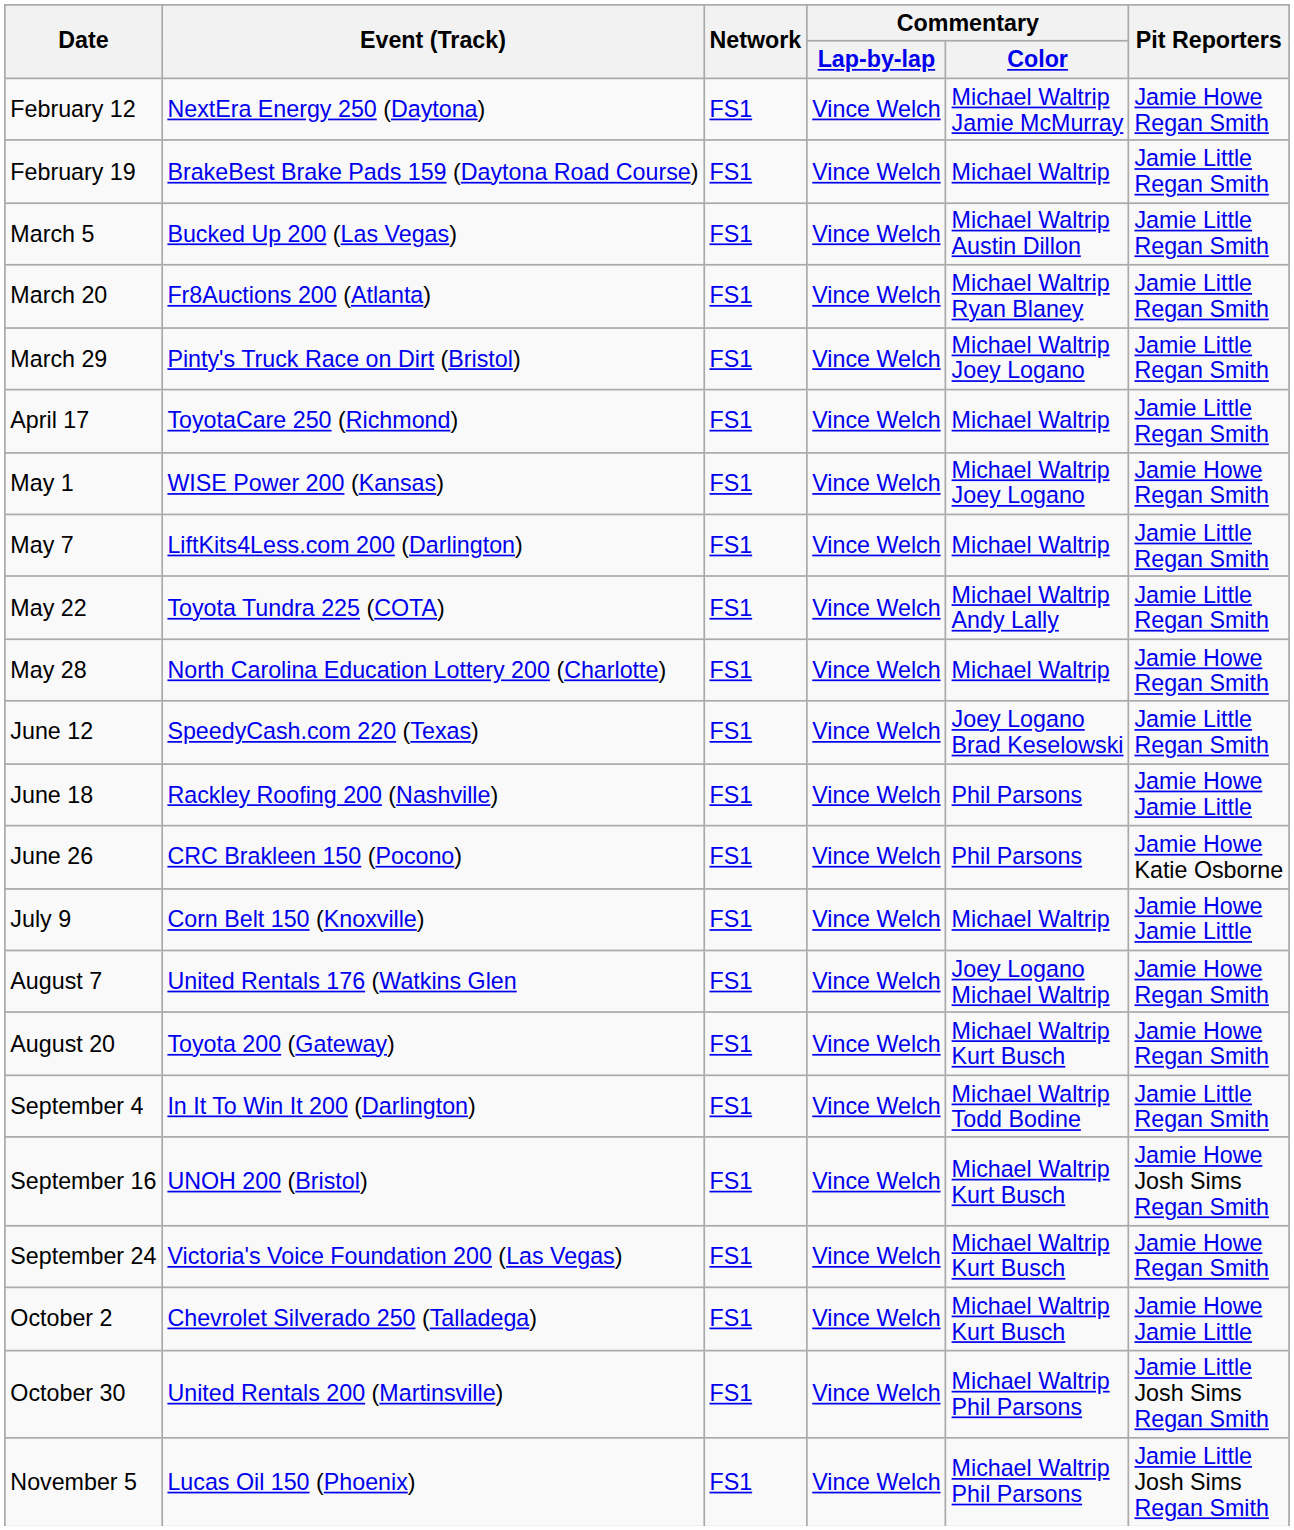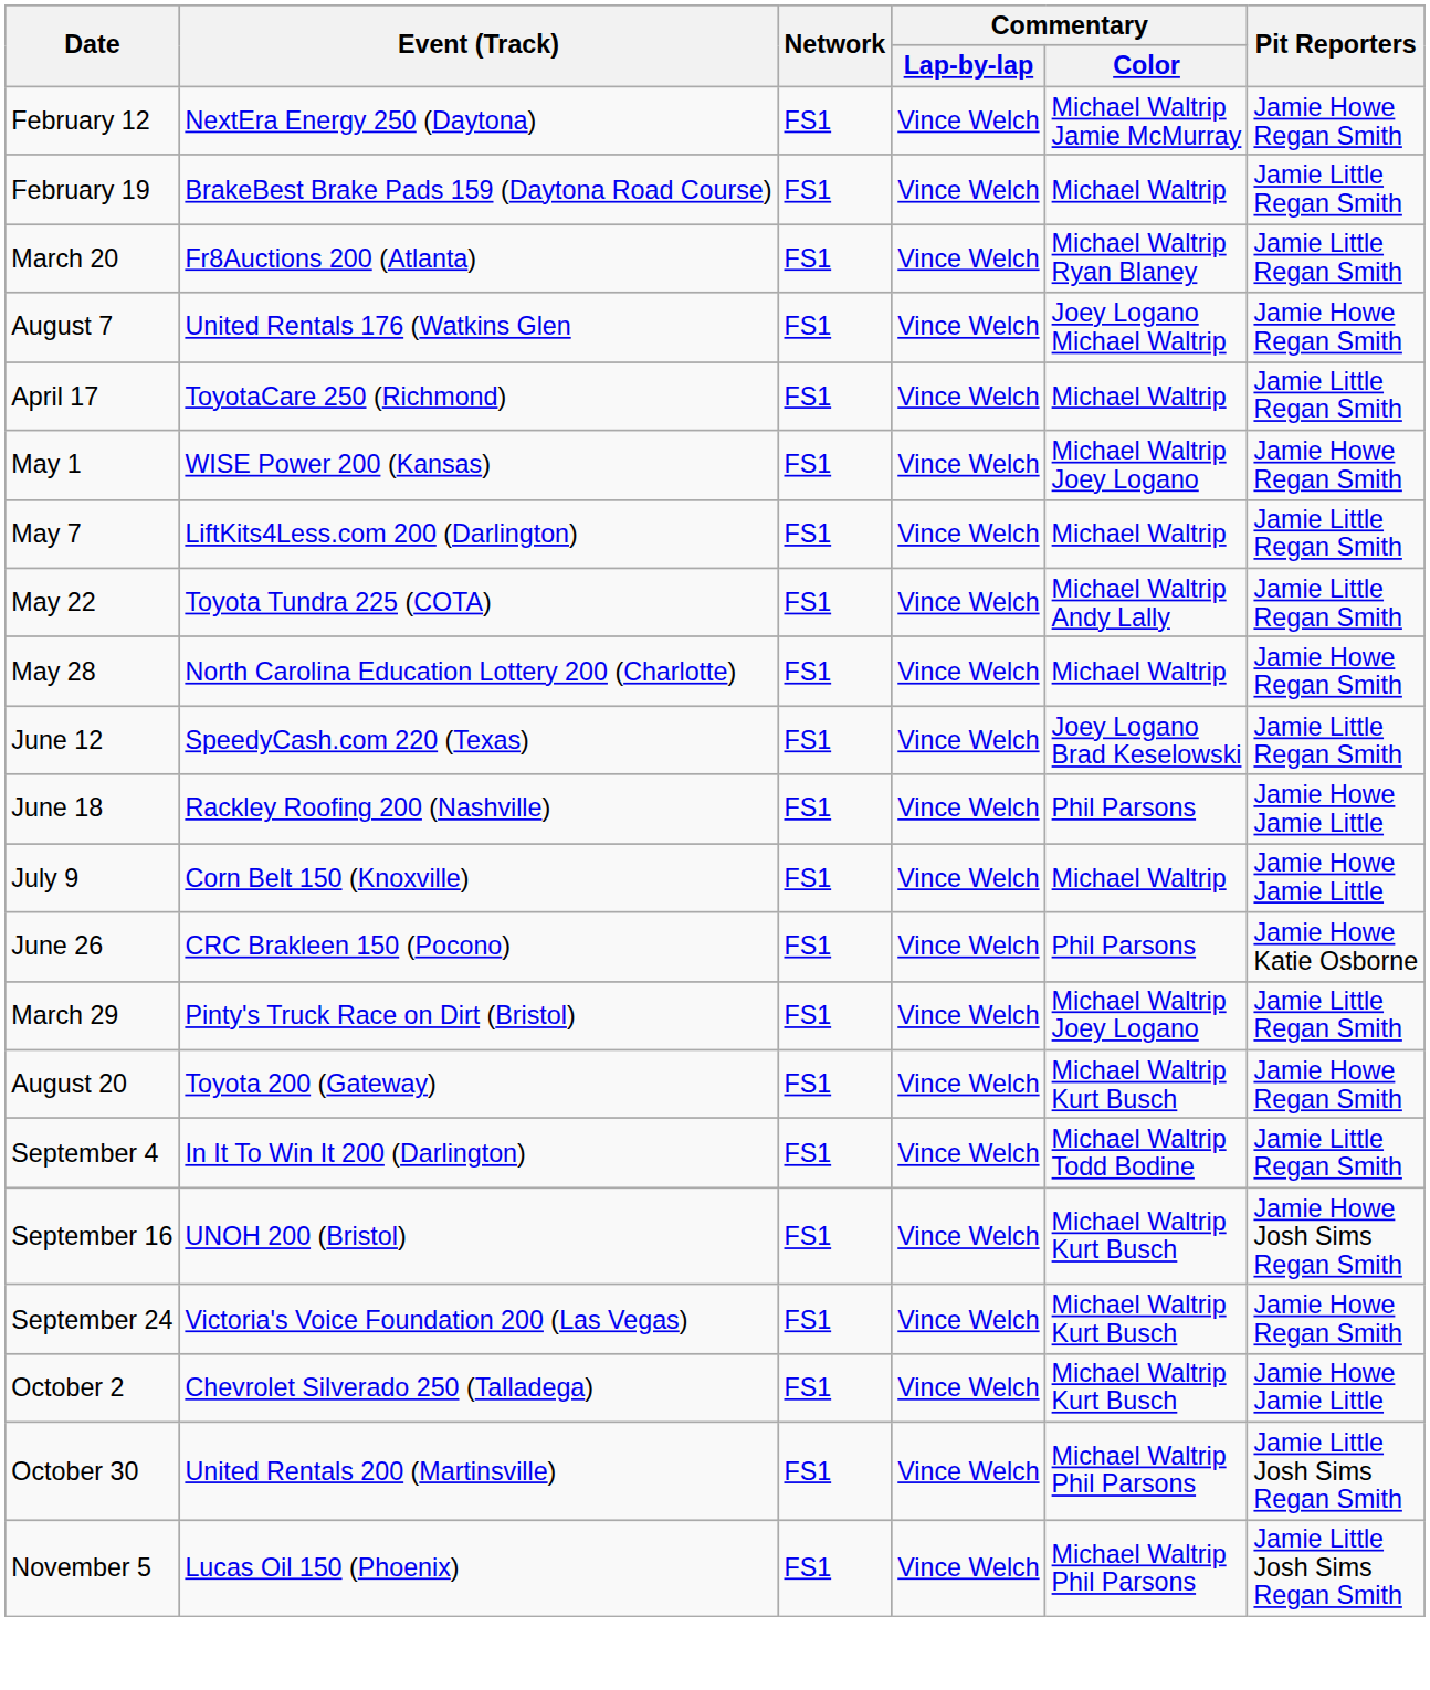 <table class="wikitable" style="font-size: 85%;">
 <tr>
 <th rowspan=2>Date</th>
 <th rowspan=2>Event (Track)</th>
 <th rowspan=2>Network</th>
 <th colspan=2>Commentary</th>
 <th rowspan=2>Pit Reporters</th>
 </tr>
 <tr>
 <th><a href='#'>Lap-by-lap</a></th>
 <th><a href='#'>Color</a></th>
 </tr>
 <tr>
 <td>February 12</td>
 <td><a href='#'>NextEra Energy 250</a> (<a href='#'>Daytona</a>)</td>
 <td><a href='#'>FS1</a></td>
 <td><a href='#'>Vince Welch</a></td>
 <td><a href='#'>Michael Waltrip</a><br><a href='#'>Jamie McMurray</a></td>
 <td><a href='#'>Jamie Howe</a><br><a href='#'>Regan Smith</a></td>
 </tr>
 <tr>
 <td>February 19</td>
 <td><a href='#'>BrakeBest Brake Pads 159</a> (<a href='#'>Daytona Road Course</a>)</td>
 <td><a href='#'>FS1</a></td>
 <td><a href='#'>Vince Welch</a></td>
 <td><a href='#'>Michael Waltrip</a></td>
 <td><a href='#'>Jamie Little</a><br><a href='#'>Regan Smith</a></td>
 </tr>
 <tr>
-<td>March 5</td>
-<td><a href='#'>Bucked Up 200</a> (<a href='#'>Las Vegas</a>)</td>
-<td><a href='#'>FS1</a></td>
-<td><a href='#'>Vince Welch</a></td>
-<td><a href='#'>Michael Waltrip</a><br><a href='#'>Austin Dillon</a></td>
-<td><a href='#'>Jamie Little</a><br><a href='#'>Regan Smith</a></td>
-</tr>
-<tr>
 <td>March 20</td>
 <td><a href='#'>Fr8Auctions 200</a> (<a href='#'>Atlanta</a>)</td>
 <td><a href='#'>FS1</a></td>
 <td><a href='#'>Vince Welch</a></td>
 <td><a href='#'>Michael Waltrip</a><br><a href='#'>Ryan Blaney</a></td>
 <td><a href='#'>Jamie Little</a><br><a href='#'>Regan Smith</a></td>
 </tr>
 <tr>
-<td>March 29</td>
-<td><a href='#'>Pinty's Truck Race on Dirt</a> (<a href='#'>Bristol</a>)</td>
+<td>August 7</td>
+<td><a href='#'>United Rentals 176</a> (<a href='#'>Watkins Glen</a></td>
 <td><a href='#'>FS1</a></td>
 <td><a href='#'>Vince Welch</a></td>
-<td><a href='#'>Michael Waltrip</a><br><a href='#'>Joey Logano</a></td>
-<td><a href='#'>Jamie Little</a><br><a href='#'>Regan Smith</a></td>
+<td><a href='#'>Joey Logano</a><br><a href='#'>Michael Waltrip</a></td>
+<td><a href='#'>Jamie Howe</a><br><a href='#'>Regan Smith</a></td>
 </tr>
 <tr>
 <td>April 17</td>
 <td><a href='#'>ToyotaCare 250</a> (<a href='#'>Richmond</a>)</td>
 <td><a href='#'>FS1</a></td>
 <td><a href='#'>Vince Welch</a></td>
 <td><a href='#'>Michael Waltrip</a></td>
 <td><a href='#'>Jamie Little</a><br><a href='#'>Regan Smith</a></td>
 </tr>
 <tr>
 <td>May 1</td>
 <td><a href='#'>WISE Power 200</a> (<a href='#'>Kansas</a>)</td>
 <td><a href='#'>FS1</a></td>
 <td><a href='#'>Vince Welch</a></td>
 <td><a href='#'>Michael Waltrip</a><br><a href='#'>Joey Logano</a></td>
 <td><a href='#'>Jamie Howe</a><br><a href='#'>Regan Smith</a></td>
 </tr>
 <tr>
 <td>May 7</td>
 <td><a href='#'>LiftKits4Less.com 200</a> (<a href='#'>Darlington</a>)</td>
 <td><a href='#'>FS1</a></td>
 <td><a href='#'>Vince Welch</a></td>
 <td><a href='#'>Michael Waltrip</a></td>
 <td><a href='#'>Jamie Little</a><br><a href='#'>Regan Smith</a></td>
 </tr>
 <tr>
 <td>May 22</td>
 <td><a href='#'>Toyota Tundra 225</a> (<a href='#'>COTA</a>)</td>
 <td><a href='#'>FS1</a></td>
 <td><a href='#'>Vince Welch</a></td>
 <td><a href='#'>Michael Waltrip</a><br><a href='#'>Andy Lally</a></td>
 <td><a href='#'>Jamie Little</a><br><a href='#'>Regan Smith</a></td>
 </tr>
 <tr>
 <td>May 28</td>
 <td><a href='#'>North Carolina Education Lottery 200</a> (<a href='#'>Charlotte</a>)</td>
 <td><a href='#'>FS1</a></td>
 <td><a href='#'>Vince Welch</a></td>
 <td><a href='#'>Michael Waltrip</a></td>
 <td><a href='#'>Jamie Howe</a><br><a href='#'>Regan Smith</a></td>
 </tr>
 <tr>
 <td>June 12</td>
 <td><a href='#'>SpeedyCash.com 220</a> (<a href='#'>Texas</a>)</td>
 <td><a href='#'>FS1</a></td>
 <td><a href='#'>Vince Welch</a></td>
 <td><a href='#'>Joey Logano</a><br><a href='#'>Brad Keselowski</a></td>
 <td><a href='#'>Jamie Little</a><br><a href='#'>Regan Smith</a></td>
 </tr>
 <tr>
 <td>June 18</td>
 <td><a href='#'>Rackley Roofing 200</a> (<a href='#'>Nashville</a>)</td>
 <td><a href='#'>FS1</a></td>
 <td><a href='#'>Vince Welch</a></td>
 <td><a href='#'>Phil Parsons</a></td>
 <td><a href='#'>Jamie Howe</a><br><a href='#'>Jamie Little</a></td>
 </tr>
 <tr>
+<td>July 9</td>
+<td><a href='#'>Corn Belt 150</a> (<a href='#'>Knoxville</a>)</td>
+<td><a href='#'>FS1</a></td>
+<td><a href='#'>Vince Welch</a></td>
+<td><a href='#'>Michael Waltrip</a></td>
+<td><a href='#'>Jamie Howe</a><br><a href='#'>Jamie Little</a></td>
+</tr>
+<tr>
 <td>June 26</td>
 <td><a href='#'>CRC Brakleen 150</a> (<a href='#'>Pocono</a>)</td>
 <td><a href='#'>FS1</a></td>
 <td><a href='#'>Vince Welch</a></td>
 <td><a href='#'>Phil Parsons</a></td>
 <td><a href='#'>Jamie Howe</a><br>Katie Osborne</td>
 </tr>
 <tr>
-<td>July 9</td>
-<td><a href='#'>Corn Belt 150</a> (<a href='#'>Knoxville</a>)</td>
+<td>March 29</td>
+<td><a href='#'>Pinty's Truck Race on Dirt</a> (<a href='#'>Bristol</a>)</td>
 <td><a href='#'>FS1</a></td>
 <td><a href='#'>Vince Welch</a></td>
-<td><a href='#'>Michael Waltrip</a></td>
-<td><a href='#'>Jamie Howe</a><br><a href='#'>Jamie Little</a></td>
-</tr>
-<tr>
-<td>August 7</td>
-<td><a href='#'>United Rentals 176</a> (<a href='#'>Watkins Glen</a></td>
-<td><a href='#'>FS1</a></td>
-<td><a href='#'>Vince Welch</a></td>
-<td><a href='#'>Joey Logano</a><br><a href='#'>Michael Waltrip</a></td>
-<td><a href='#'>Jamie Howe</a><br><a href='#'>Regan Smith</a></td>
+<td><a href='#'>Michael Waltrip</a><br><a href='#'>Joey Logano</a></td>
+<td><a href='#'>Jamie Little</a><br><a href='#'>Regan Smith</a></td>
 </tr>
 <tr>
 <td>August 20</td>
 <td><a href='#'>Toyota 200</a> (<a href='#'>Gateway</a>)</td>
 <td><a href='#'>FS1</a></td>
 <td><a href='#'>Vince Welch</a></td>
 <td><a href='#'>Michael Waltrip</a><br><a href='#'>Kurt Busch</a></td>
 <td><a href='#'>Jamie Howe</a><br><a href='#'>Regan Smith</a></td>
 </tr>
 <tr>
 <td>September 4</td>
 <td><a href='#'>In It To Win It 200</a> (<a href='#'>Darlington</a>)</td>
 <td><a href='#'>FS1</a></td>
 <td><a href='#'>Vince Welch</a></td>
 <td><a href='#'>Michael Waltrip</a><br><a href='#'>Todd Bodine</a></td>
 <td><a href='#'>Jamie Little</a><br><a href='#'>Regan Smith</a></td>
 </tr>
 <tr>
 <td>September 16</td>
 <td><a href='#'>UNOH 200</a> (<a href='#'>Bristol</a>)</td>
 <td><a href='#'>FS1</a></td>
 <td><a href='#'>Vince Welch</a></td>
 <td><a href='#'>Michael Waltrip</a><br><a href='#'>Kurt Busch</a></td>
 <td><a href='#'>Jamie Howe</a><br>Josh Sims<br><a href='#'>Regan Smith</a></td>
 </tr>
 <tr>
 <td>September 24</td>
 <td><a href='#'>Victoria's Voice Foundation 200</a> (<a href='#'>Las Vegas</a>)</td>
 <td><a href='#'>FS1</a></td>
 <td><a href='#'>Vince Welch</a></td>
 <td><a href='#'>Michael Waltrip</a><br><a href='#'>Kurt Busch</a></td>
 <td><a href='#'>Jamie Howe</a><br><a href='#'>Regan Smith</a></td>
 </tr>
 <tr>
 <td>October 2</td>
 <td><a href='#'>Chevrolet Silverado 250</a> (<a href='#'>Talladega</a>)</td>
 <td><a href='#'>FS1</a></td>
 <td><a href='#'>Vince Welch</a></td>
 <td><a href='#'>Michael Waltrip</a><br><a href='#'>Kurt Busch</a></td>
 <td><a href='#'>Jamie Howe</a><br><a href='#'>Jamie Little</a></td>
 </tr>
 <tr>
 <td>October 30</td>
 <td><a href='#'>United Rentals 200</a> (<a href='#'>Martinsville</a>)</td>
 <td><a href='#'>FS1</a></td>
 <td><a href='#'>Vince Welch</a></td>
 <td><a href='#'>Michael Waltrip</a><br><a href='#'>Phil Parsons</a></td>
 <td><a href='#'>Jamie Little</a><br>Josh Sims<br><a href='#'>Regan Smith</a></td>
 </tr>
 <tr>
 <td>November 5</td>
 <td><a href='#'>Lucas Oil 150</a> (<a href='#'>Phoenix</a>)</td>
 <td><a href='#'>FS1</a></td>
 <td><a href='#'>Vince Welch</a></td>
 <td><a href='#'>Michael Waltrip</a><br><a href='#'>Phil Parsons</a></td>
 <td><a href='#'>Jamie Little</a><br>Josh Sims<br><a href='#'>Regan Smith</a></td>
 </tr>
 </table>
